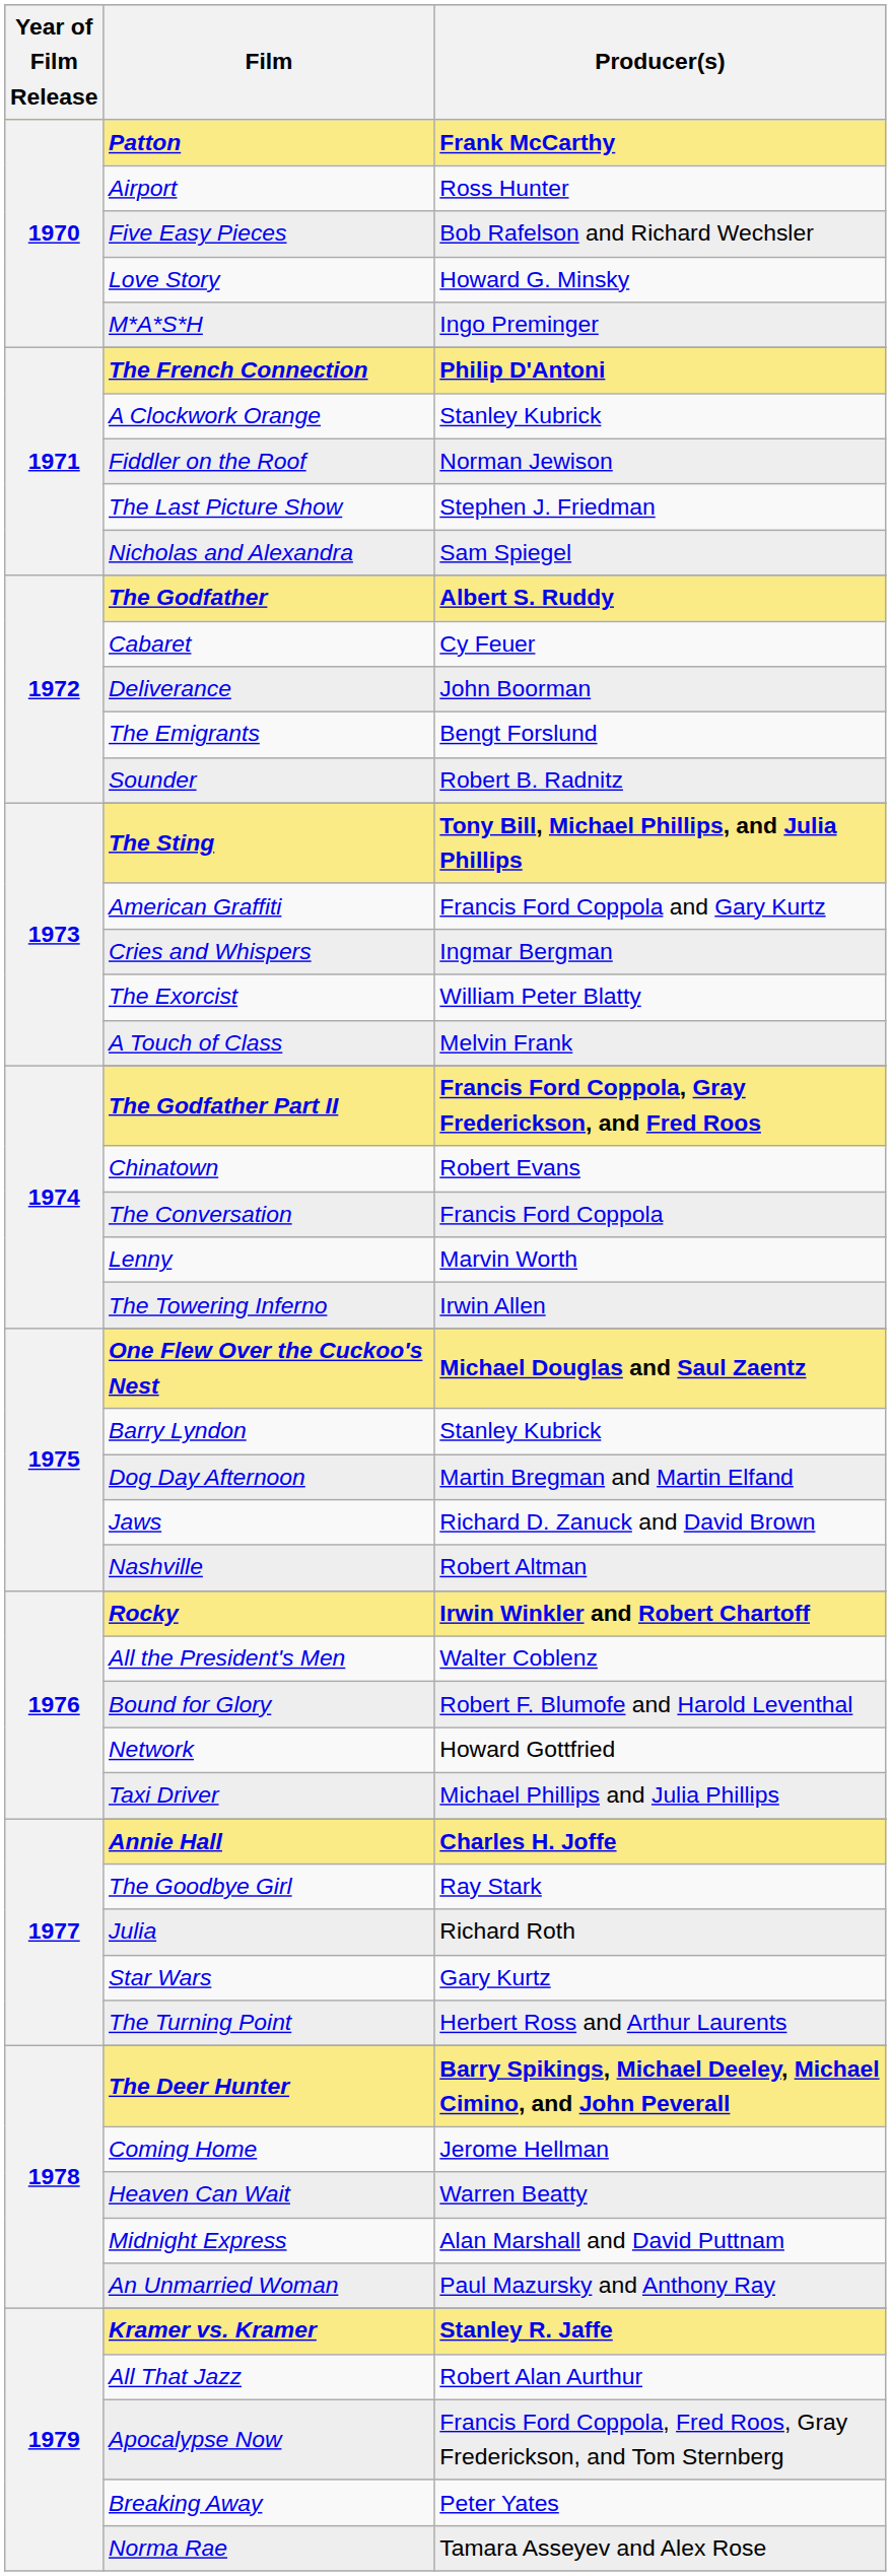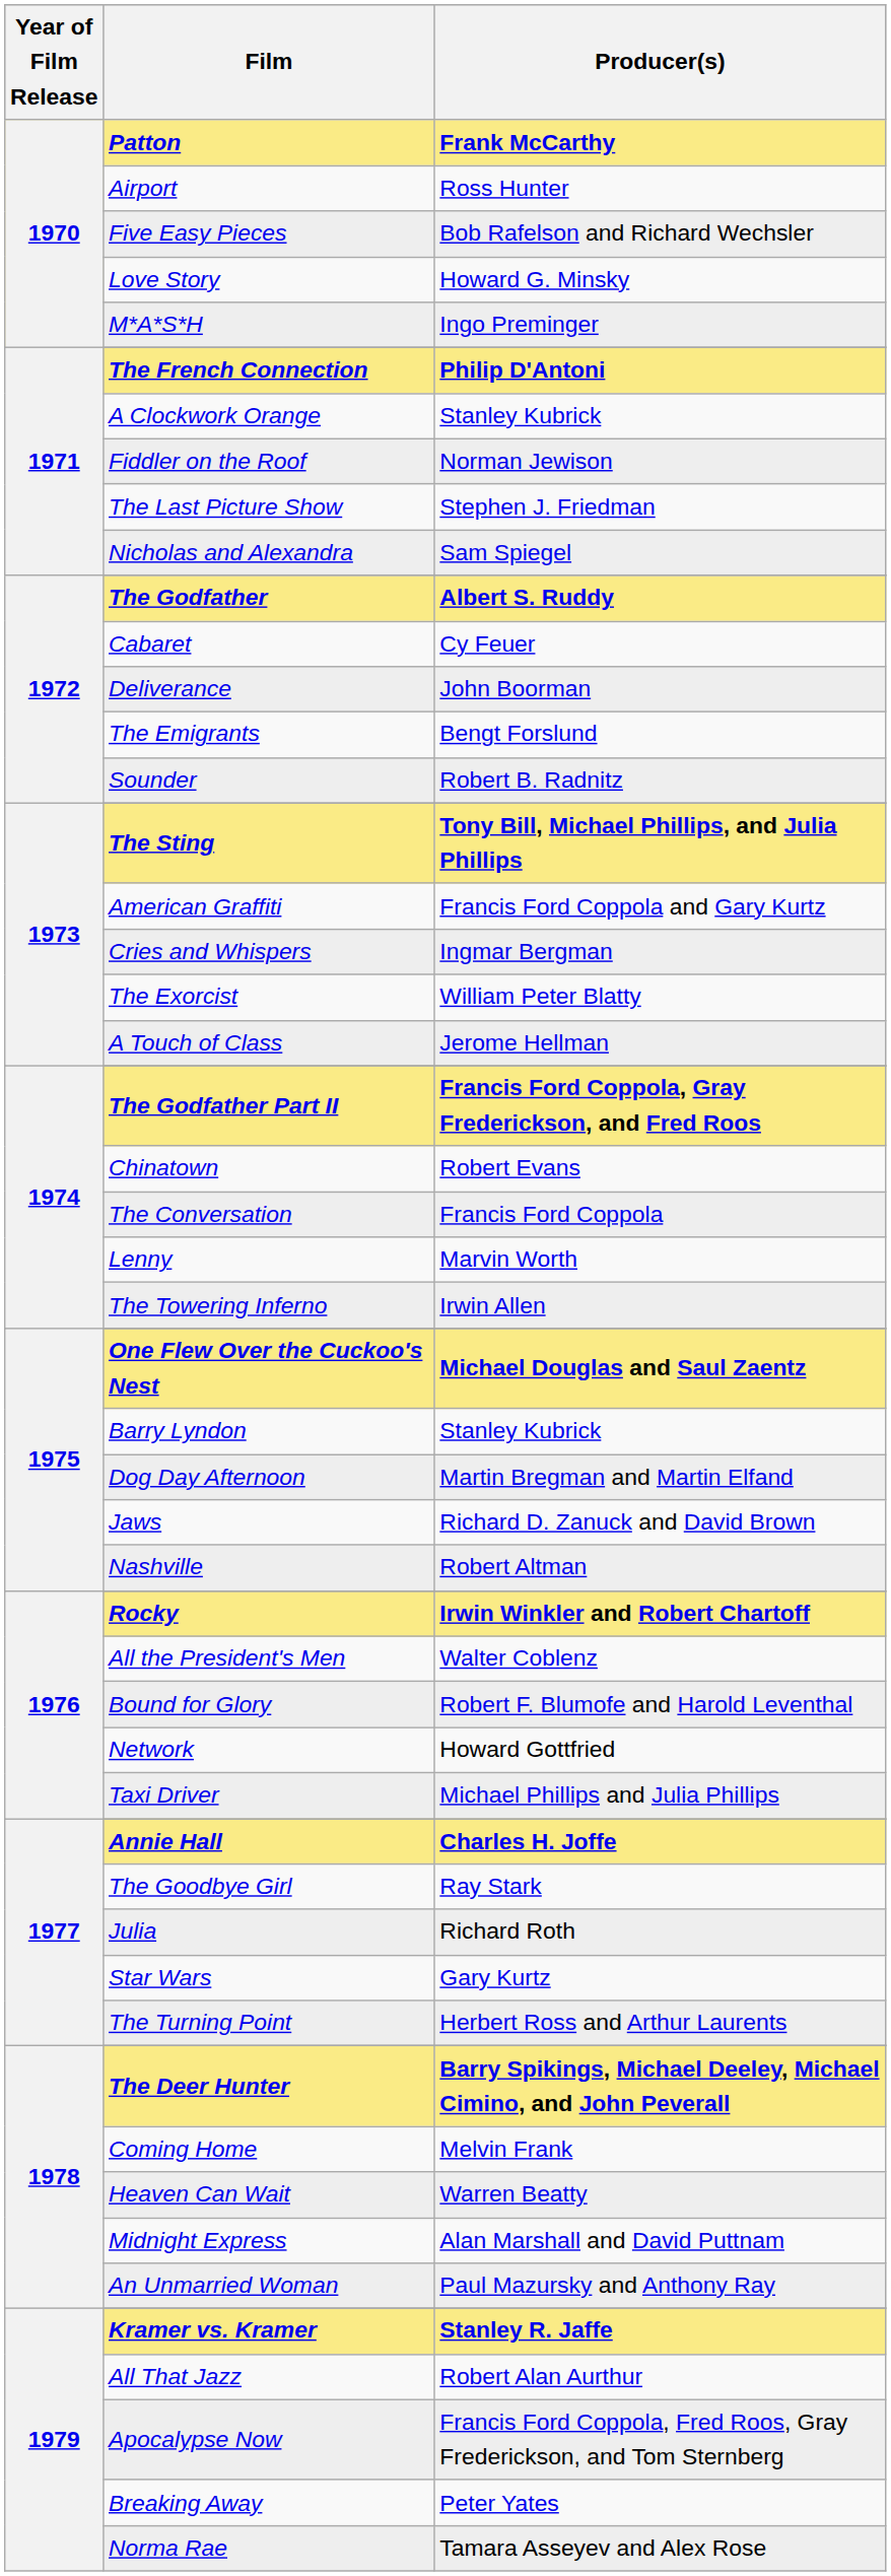 <table class="wikitable sortable sticky-header" style="font-size:1.00em; line-height:1.5em;">
 <tr bgcolor="#bebebe">
 <th width="5%">Year of Film Release</th>
 <th width="40%">Film</th>
 <th width="55%">Producer(s)</th>
 </tr>
 <tr style="background:#FAEB86">
 <th rowspan="5"><a href='#'>1970</a><br></th>
 <td><strong><em><a href='#'>Patton</a></em></strong></td>
 <td><strong><a href='#'>Frank McCarthy</a></strong></td>
 </tr>
 <tr>
 <td><em><a href='#'>Airport</a></em></td>
 <td><a href='#'>Ross Hunter</a></td>
 </tr>
 <tr style="background:#eee;">
 <td><em><a href='#'>Five Easy Pieces</a></em></td>
 <td><a href='#'>Bob Rafelson</a> and Richard Wechsler</td>
 </tr>
 <tr>
 <td><em><a href='#'>Love Story</a></em></td>
 <td><a href='#'>Howard G. Minsky</a></td>
 </tr>
 <tr style="background:#eee;">
 <td><em><a href='#'>M*A*S*H</a></em></td>
 <td><a href='#'>Ingo Preminger</a></td>
 </tr>
 <tr>
 <th rowspan="6" style="text-align:center"><a href='#'>1971</a><br></th>
 </tr>
 <tr style="background:#FAEB86">
 <td><strong><em><a href='#'>The French Connection</a></em></strong></td>
 <td><strong><a href='#'>Philip D'Antoni</a></strong></td>
 </tr>
 <tr>
 <td><em><a href='#'>A Clockwork Orange</a></em></td>
 <td><a href='#'>Stanley Kubrick</a></td>
 </tr>
 <tr style="background:#eee;">
 <td><em><a href='#'>Fiddler on the Roof</a></em></td>
 <td><a href='#'>Norman Jewison</a></td>
 </tr>
 <tr>
 <td><em><a href='#'>The Last Picture Show</a></em></td>
 <td><a href='#'>Stephen J. Friedman</a></td>
 </tr>
 <tr style="background:#eee;">
 <td><em><a href='#'>Nicholas and Alexandra</a></em></td>
 <td><a href='#'>Sam Spiegel</a></td>
 </tr>
 <tr>
 <th rowspan="6" style="text-align:center"><a href='#'>1972</a><br></th>
 </tr>
 <tr style="background:#FAEB86">
 <td><strong><em><a href='#'>The Godfather</a></em></strong></td>
 <td><strong><a href='#'>Albert S. Ruddy</a></strong></td>
 </tr>
 <tr>
 <td><em><a href='#'>Cabaret</a></em></td>
 <td><a href='#'>Cy Feuer</a></td>
 </tr>
 <tr style="background:#eee;">
 <td><em><a href='#'>Deliverance</a></em></td>
 <td><a href='#'>John Boorman</a></td>
 </tr>
 <tr>
 <td><em><a href='#'>The Emigrants</a></em></td>
 <td><a href='#'>Bengt Forslund</a></td>
 </tr>
 <tr style="background:#eee;">
 <td><em><a href='#'>Sounder</a></em></td>
 <td><a href='#'>Robert B. Radnitz</a></td>
 </tr>
 <tr>
 <th rowspan="6" style="text-align:center"><a href='#'>1973</a><br></th>
 </tr>
 <tr style="background:#FAEB86">
 <td><strong><em><a href='#'>The Sting</a></em></strong></td>
 <td><strong><a href='#'>Tony Bill</a>, <a href='#'>Michael Phillips</a>, and <a href='#'>Julia Phillips</a></strong></td>
 </tr>
 <tr>
 <td><em><a href='#'>American Graffiti</a></em></td>
 <td><a href='#'>Francis Ford Coppola</a> and <a href='#'>Gary Kurtz</a></td>
 </tr>
 <tr style="background:#eee;">
 <td><em><a href='#'>Cries and Whispers</a></em></td>
 <td><a href='#'>Ingmar Bergman</a></td>
 </tr>
 <tr>
 <td><em><a href='#'>The Exorcist</a></em></td>
 <td><a href='#'>William Peter Blatty</a></td>
 </tr>
 <tr style="background:#eee;">
 <td><em><a href='#'>A Touch of Class</a></em></td>
-<td><a href='#'>Melvin Frank</a></td>
+<td><a href='#'>Jerome Hellman</a></td>
 </tr>
 <tr>
 <th rowspan="6" style="text-align:center"><a href='#'>1974</a><br></th>
 </tr>
 <tr style="background:#FAEB86">
 <td><strong><em><a href='#'>The Godfather Part II</a></em></strong></td>
 <td><strong><a href='#'>Francis Ford Coppola</a>, <a href='#'>Gray Frederickson</a>, and <a href='#'>Fred Roos</a></strong></td>
 </tr>
 <tr>
 <td><em><a href='#'>Chinatown</a></em></td>
 <td><a href='#'>Robert Evans</a></td>
 </tr>
 <tr style="background:#eee;">
 <td><em><a href='#'>The Conversation</a></em></td>
 <td><a href='#'>Francis Ford Coppola</a></td>
 </tr>
 <tr>
 <td><em><a href='#'>Lenny</a></em></td>
 <td><a href='#'>Marvin Worth</a></td>
 </tr>
 <tr style="background:#eee;">
 <td><em><a href='#'>The Towering Inferno</a></em></td>
 <td><a href='#'>Irwin Allen</a></td>
 </tr>
 <tr>
 <th rowspan="6" style="text-align:center"><a href='#'>1975</a><br></th>
 </tr>
 <tr style="background:#FAEB86">
 <td><strong><em><a href='#'>One Flew Over the Cuckoo's Nest</a></em></strong></td>
 <td><strong><a href='#'>Michael Douglas</a> and <a href='#'>Saul Zaentz</a></strong></td>
 </tr>
 <tr>
 <td><em><a href='#'>Barry Lyndon</a></em></td>
 <td><a href='#'>Stanley Kubrick</a></td>
 </tr>
 <tr style="background:#eee;">
 <td><em><a href='#'>Dog Day Afternoon</a></em></td>
 <td><a href='#'>Martin Bregman</a> and <a href='#'>Martin Elfand</a></td>
 </tr>
 <tr>
 <td><em><a href='#'>Jaws</a></em></td>
 <td><a href='#'>Richard D. Zanuck</a> and <a href='#'>David Brown</a></td>
 </tr>
 <tr style="background:#eee;">
 <td><em><a href='#'>Nashville</a></em></td>
 <td><a href='#'>Robert Altman</a></td>
 </tr>
 <tr>
 <th rowspan="6" style="text-align:center"><a href='#'>1976</a><br></th>
 </tr>
 <tr style="background:#FAEB86">
 <td><strong><em><a href='#'>Rocky</a></em></strong></td>
 <td><strong><a href='#'>Irwin Winkler</a> and <a href='#'>Robert Chartoff</a></strong></td>
 </tr>
 <tr>
 <td><em><a href='#'>All the President's Men</a></em></td>
 <td><a href='#'>Walter Coblenz</a></td>
 </tr>
 <tr style="background:#eee;">
 <td><em><a href='#'>Bound for Glory</a></em></td>
 <td><a href='#'>Robert F. Blumofe</a> and <a href='#'>Harold Leventhal</a></td>
 </tr>
 <tr>
 <td><em><a href='#'>Network</a></em></td>
 <td>Howard Gottfried</td>
 </tr>
 <tr style="background:#eee;">
 <td><em><a href='#'>Taxi Driver</a></em></td>
 <td><a href='#'>Michael Phillips</a> and <a href='#'>Julia Phillips</a></td>
 </tr>
 <tr>
 <th rowspan="6" style="text-align:center"><a href='#'>1977</a><br></th>
 </tr>
 <tr style="background:#FAEB86">
 <td><strong><em><a href='#'>Annie Hall</a></em></strong></td>
 <td><strong><a href='#'>Charles H. Joffe</a></strong></td>
 </tr>
 <tr>
 <td><em><a href='#'>The Goodbye Girl</a></em></td>
 <td><a href='#'>Ray Stark</a></td>
 </tr>
 <tr style="background:#eee;">
 <td><em><a href='#'>Julia</a></em></td>
 <td>Richard Roth</td>
 </tr>
 <tr>
 <td><em><a href='#'>Star Wars</a></em></td>
 <td><a href='#'>Gary Kurtz</a></td>
 </tr>
 <tr style="background:#eee;">
 <td><em><a href='#'>The Turning Point</a></em></td>
 <td><a href='#'>Herbert Ross</a> and <a href='#'>Arthur Laurents</a></td>
 </tr>
 <tr>
 <th rowspan="6" style="text-align:center"><a href='#'>1978</a><br></th>
 </tr>
 <tr style="background:#FAEB86">
 <td><strong><em><a href='#'>The Deer Hunter</a></em></strong></td>
 <td><strong><a href='#'>Barry Spikings</a>, <a href='#'>Michael Deeley</a>, <a href='#'>Michael Cimino</a>, and <a href='#'>John Peverall</a></strong></td>
 </tr>
 <tr>
 <td><em><a href='#'>Coming Home</a></em></td>
-<td><a href='#'>Jerome Hellman</a></td>
+<td><a href='#'>Melvin Frank</a></td>
 </tr>
 <tr style="background:#eee;">
 <td><em><a href='#'>Heaven Can Wait</a></em></td>
 <td><a href='#'>Warren Beatty</a></td>
 </tr>
 <tr>
 <td><em><a href='#'>Midnight Express</a></em></td>
 <td><a href='#'>Alan Marshall</a> and <a href='#'>David Puttnam</a></td>
 </tr>
 <tr style="background:#eee;">
 <td><em><a href='#'>An Unmarried Woman</a></em></td>
 <td><a href='#'>Paul Mazursky</a> and <a href='#'>Anthony Ray</a></td>
 </tr>
 <tr>
 <th rowspan="6" style="text-align:center"><a href='#'>1979</a><br></th>
 </tr>
 <tr style="background:#FAEB86">
 <td><strong><em><a href='#'>Kramer vs. Kramer</a></em></strong></td>
 <td><strong><a href='#'>Stanley R. Jaffe</a></strong></td>
 </tr>
 <tr>
 <td><em><a href='#'>All That Jazz</a></em></td>
 <td><a href='#'>Robert Alan Aurthur</a></td>
 </tr>
 <tr style="background:#eee;">
 <td><em><a href='#'>Apocalypse Now</a></em></td>
 <td><a href='#'>Francis Ford Coppola</a>, <a href='#'>Fred Roos</a>, Gray Frederickson, and Tom Sternberg</td>
 </tr>
 <tr>
 <td><em><a href='#'>Breaking Away</a></em></td>
 <td><a href='#'>Peter Yates</a></td>
 </tr>
 <tr style="background:#eee;">
 <td><em><a href='#'>Norma Rae</a></em></td>
 <td>Tamara Asseyev and Alex Rose</td>
 </tr>
 </table>
